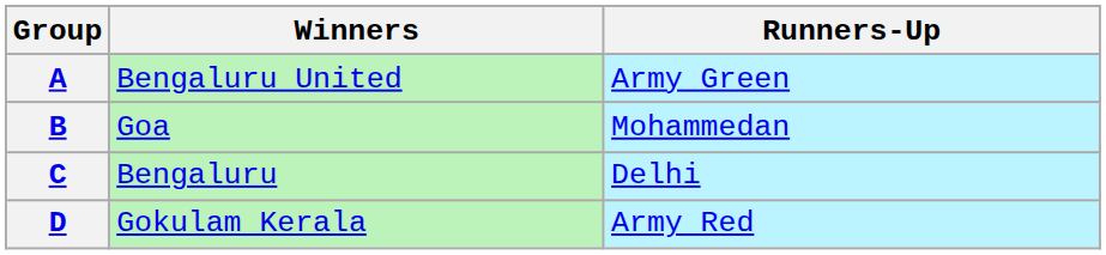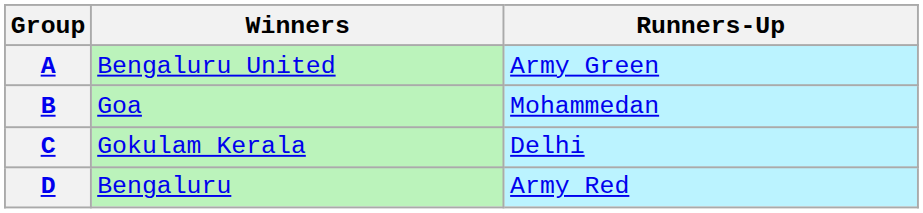 <table class="wikitable">
 <tr>
 <th>Group</th>
 <th width="210">Winners</th>
 <th width="210">Runners-Up</th>
 </tr>
 <tr>
 <th><a href='#'><strong>A</strong></a></th>
 <td bgcolor="#BBF3BB"> <a href='#'>Bengaluru United</a></td>
 <td bgcolor="#BBF3FF"> <a href='#'>Army Green</a></td>
 </tr>
 <tr>
 <th><a href='#'><strong>B</strong></a></th>
 <td bgcolor="#BBF3BB"> <a href='#'>Goa</a></td>
 <td bgcolor="#BBF3FF"> <a href='#'>Mohammedan</a></td>
 </tr>
 <tr>
 <th><a href='#'><strong>C</strong></a></th>
-<td bgcolor="#BBF3BB"> <a href='#'>Bengaluru</a></td>
+<td bgcolor="#BBF3BB"> <a href='#'>Gokulam Kerala</a></td>
 <td bgcolor="#BBF3FF"> <a href='#'>Delhi</a></td>
 </tr>
 <tr>
 <th><a href='#'><strong>D</strong></a></th>
-<td bgcolor="#BBF3BB"> <a href='#'>Gokulam Kerala</a></td>
+<td bgcolor="#BBF3BB"> <a href='#'>Bengaluru</a></td>
 <td bgcolor="#BBF3FF"> <a href='#'>Army Red</a></td>
 </tr>
 </table>
